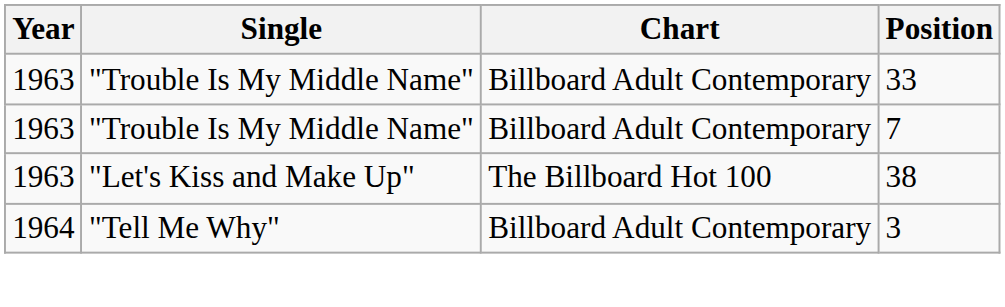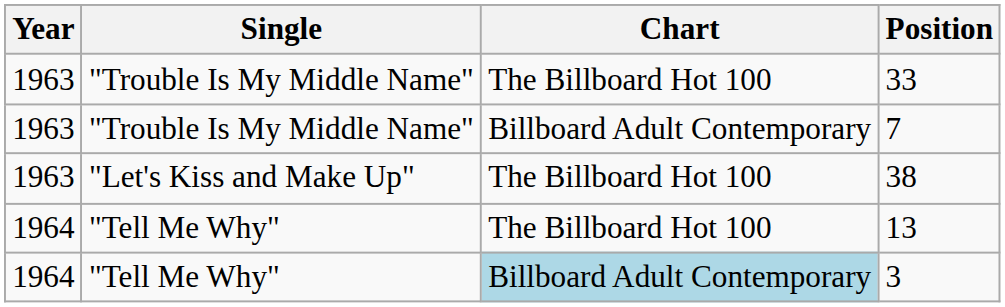 <table class="wikitable">
 <tr>
 <th align="left">Year</th>
 <th align="left">Single</th>
 <th align="left">Chart</th>
 <th align="left">Position</th>
 </tr>
 <tr>
 <td align="left">1963</td>
 <td align="left">"Trouble Is My Middle Name"</td>
-<td align="left">Billboard Adult Contemporary</td>
+<td align="left">The Billboard Hot 100</td>
 <td align="left">33</td>
 </tr>
 <tr>
 <td align="left">1963</td>
 <td align="left">"Trouble Is My Middle Name"</td>
 <td align="left">Billboard Adult Contemporary</td>
 <td align="left">7</td>
 </tr>
 <tr>
 <td align="left">1963</td>
 <td align="left">"Let's Kiss and Make Up"</td>
 <td align="left">The Billboard Hot 100</td>
 <td align="left">38</td>
 </tr>
 <tr>
 <td align="left">1964</td>
 <td align="left">"Tell Me Why"</td>
-<td align="left">Billboard Adult Contemporary</td>
+<td align="left">The Billboard Hot 100</td>
+<td align="left">13</td>
+</tr>
+<tr>
+<td align="left">1964</td>
+<td align="left">"Tell Me Why"</td>
+<td align="left" style="background: lightblue;">Billboard Adult Contemporary</td>
 <td align="left">3</td>
 </tr>
 </table>
